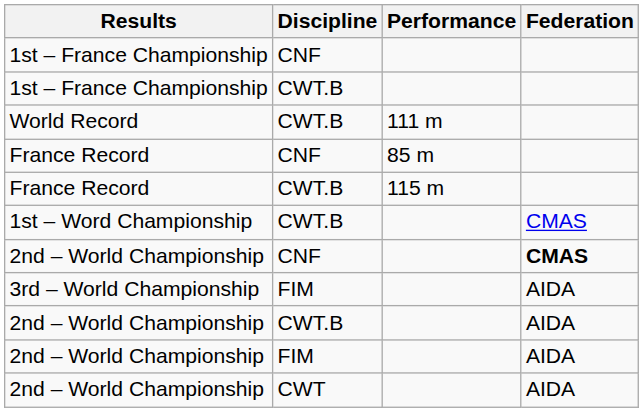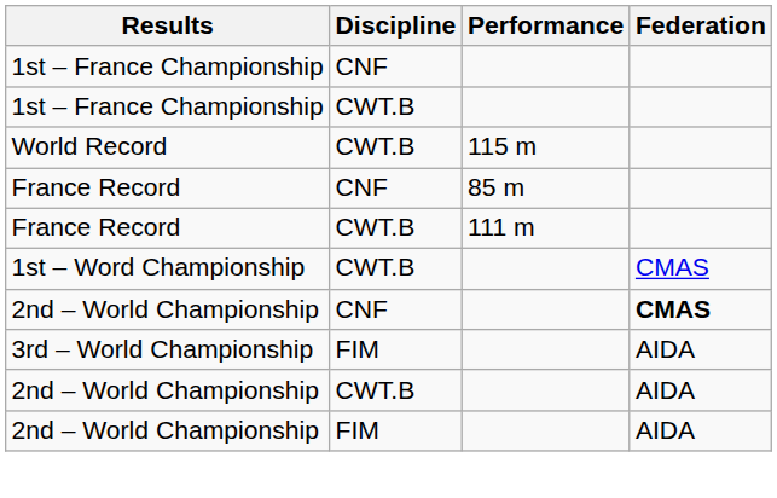 <table class="wikitable">
 <tr>
 <th>Results</th>
 <th>Discipline</th>
 <th>Performance</th>
 <th>Federation</th>
 </tr>
 <tr>
 <td>1st – France Championship</td>
 <td>CNF</td>
 <td></td>
 <td></td>
 </tr>
 <tr>
 <td>1st – France Championship</td>
 <td>CWT.B</td>
 <td></td>
 <td></td>
 </tr>
 <tr>
 <td>World Record</td>
 <td>CWT.B</td>
-<td>111 m</td>
+<td>115 m</td>
 <td></td>
 </tr>
 <tr>
 <td>France Record</td>
 <td>CNF</td>
 <td>85 m</td>
 <td></td>
 </tr>
 <tr>
 <td>France Record</td>
 <td>CWT.B</td>
-<td>115 m</td>
+<td>111 m</td>
 <td></td>
 </tr>
 <tr>
 <td>1st – Word Championship</td>
 <td>CWT.B</td>
 <td></td>
 <td><a href='#'>CMAS</a></td>
 </tr>
 <tr>
 <td>2nd – World Championship</td>
 <td>CNF</td>
 <td></td>
 <td><strong>CMAS</strong></td>
 </tr>
 <tr>
 <td>3rd – World Championship</td>
 <td>FIM</td>
 <td></td>
 <td>AIDA</td>
 </tr>
 <tr>
 <td>2nd – World Championship</td>
 <td>CWT.B</td>
 <td></td>
 <td>AIDA</td>
 </tr>
 <tr>
 <td>2nd – World Championship</td>
 <td>FIM</td>
 <td></td>
 <td>AIDA</td>
 </tr>
-<tr>
-<td>2nd – World Championship</td>
-<td>CWT</td>
-<td></td>
-<td>AIDA</td>
-</tr>
 </table>
